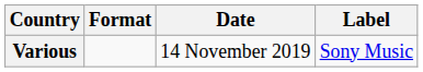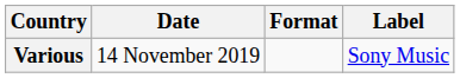 <table class="wikitable plainrowheaders" border="1">
 <tr>
 <th scope="col">Country</th>
+<th scope="col">Date</th>
 <th scope="col">Format</th>
-<th scope="col">Date</th>
 <th scope="col">Label</th>
 </tr>
 <tr>
 <th scope="row">Various</th>
+<td>14 November 2019</td>
 <td></td>
-<td>14 November 2019</td>
 <td><a href='#'>Sony Music</a></td>
 </tr>
 </table>
